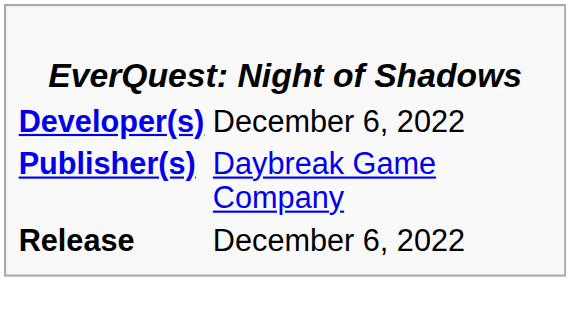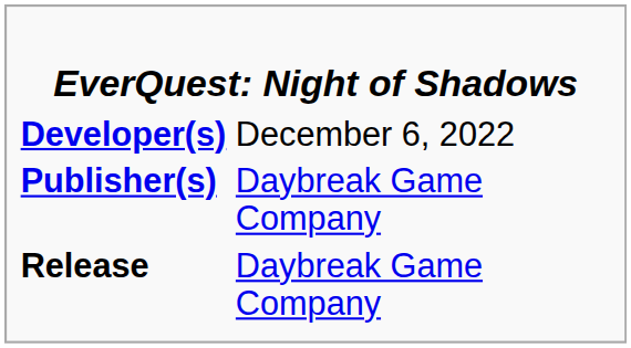 <table class="infobox" style="float:right; width:264px; font-size:90%;">
 <tr>
 <td colspan=2 style="font-size:110%; text-align:center;"><br><strong><em>EverQuest: Night of Shadows</em></strong><br></td>
 </tr>
 <tr>
 <td><strong><a href='#'>Developer(s)</a></strong></td>
 <td>December 6, 2022</td>
 </tr>
 <tr>
 <td><strong><a href='#'>Publisher(s)</a></strong></td>
 <td><a href='#'>Daybreak Game Company</a></td>
 </tr>
 <tr>
 <td><strong>Release</strong></td>
-<td>December 6, 2022</td>
+<td><a href='#'>Daybreak Game Company</a></td>
 </tr>
 <tr>
 </tr>
 </table>
